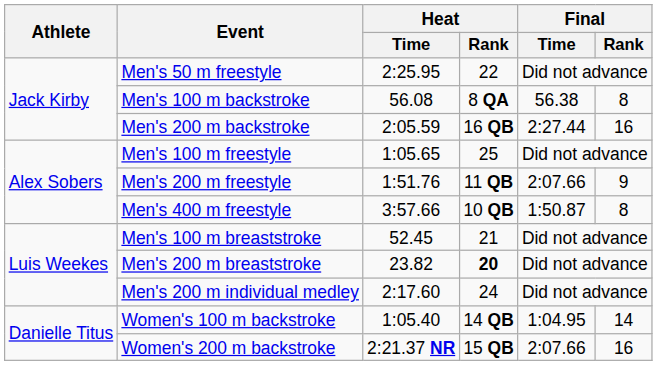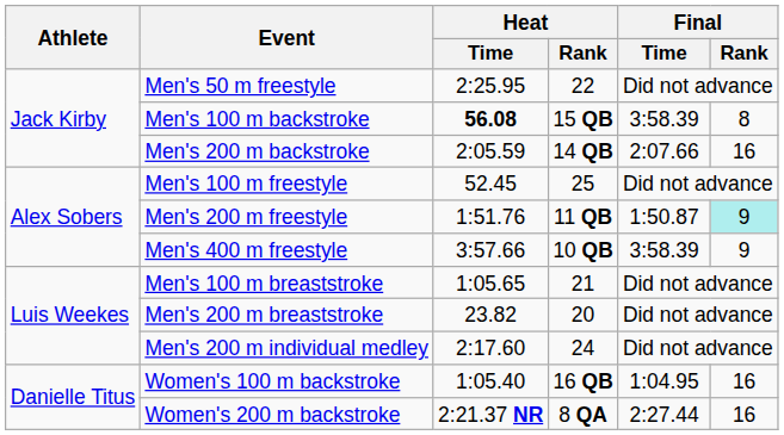 <table class=wikitable style="font-size:90%">
 <tr>
 <th rowspan="2">Athlete</th>
 <th rowspan="2">Event</th>
 <th colspan="2">Heat</th>
 <th colspan="2">Final</th>
 </tr>
 <tr style="font-size:95%">
 <th>Time</th>
 <th>Rank</th>
 <th>Time</th>
 <th>Rank</th>
 </tr>
 <tr align=center>
 <td align=left rowspan="3"><a href='#'>Jack Kirby</a></td>
 <td align=left><a href='#'>Men's 50 m freestyle</a></td>
 <td>2:25.95</td>
 <td>22</td>
 <td colspan="2">Did not advance</td>
 </tr>
 <tr align=center>
 <td align=left><a href='#'>Men's 100 m backstroke</a></td>
-<td>56.08</td>
-<td>8 <strong>QA</strong></td>
-<td>56.38</td>
+<td><strong>56.08</strong></td>
+<td>15 <strong>QB</strong></td>
+<td>3:58.39</td>
 <td>8</td>
 </tr>
 <tr align=center>
 <td align=left><a href='#'>Men's 200 m backstroke</a></td>
 <td>2:05.59</td>
-<td>16 <strong>QB</strong></td>
-<td>2:27.44</td>
+<td>14 <strong>QB</strong></td>
+<td>2:07.66</td>
 <td>16</td>
 </tr>
 <tr align=center>
 <td align=left rowspan="3"><a href='#'>Alex Sobers</a></td>
 <td align=left><a href='#'>Men's 100 m freestyle</a></td>
-<td>1:05.65</td>
+<td>52.45</td>
 <td>25</td>
 <td colspan="2">Did not advance</td>
 </tr>
 <tr align=center>
 <td align=left><a href='#'>Men's 200 m freestyle</a></td>
 <td>1:51.76</td>
 <td>11 <strong>QB</strong></td>
-<td>2:07.66</td>
-<td>9</td>
+<td>1:50.87</td>
+<td style="background: paleturquoise;">9</td>
 </tr>
 <tr align=center>
 <td align=left><a href='#'>Men's 400 m freestyle</a></td>
 <td>3:57.66</td>
 <td>10 <strong>QB</strong></td>
-<td>1:50.87</td>
-<td>8</td>
+<td>3:58.39</td>
+<td>9</td>
 </tr>
 <tr align=center>
 <td align=left rowspan="3"><a href='#'>Luis Weekes</a></td>
 <td align=left><a href='#'>Men's 100 m breaststroke</a></td>
-<td>52.45</td>
+<td>1:05.65</td>
 <td>21</td>
 <td colspan="2">Did not advance</td>
 </tr>
 <tr align=center>
 <td align=left><a href='#'>Men's 200 m breaststroke</a></td>
 <td>23.82</td>
-<td><strong>20</strong></td>
+<td>20</td>
 <td colspan="2">Did not advance</td>
 </tr>
 <tr align=center>
 <td align=left><a href='#'>Men's 200 m individual medley</a></td>
 <td>2:17.60</td>
 <td>24</td>
 <td colspan="2">Did not advance</td>
 </tr>
 <tr align=center>
 <td align=left rowspan="2"><a href='#'>Danielle Titus</a></td>
 <td align=left><a href='#'>Women's 100 m backstroke</a></td>
 <td>1:05.40</td>
-<td>14 <strong>QB</strong></td>
+<td>16 <strong>QB</strong></td>
 <td>1:04.95</td>
-<td>14</td>
+<td>16</td>
 </tr>
 <tr align=center>
 <td align=left><a href='#'>Women's 200 m backstroke</a></td>
 <td>2:21.37 <strong><a href='#'>NR</a></strong></td>
-<td>15 <strong>QB</strong></td>
-<td>2:07.66</td>
+<td>8 <strong>QA</strong></td>
+<td>2:27.44</td>
 <td>16</td>
 </tr>
 </table>
